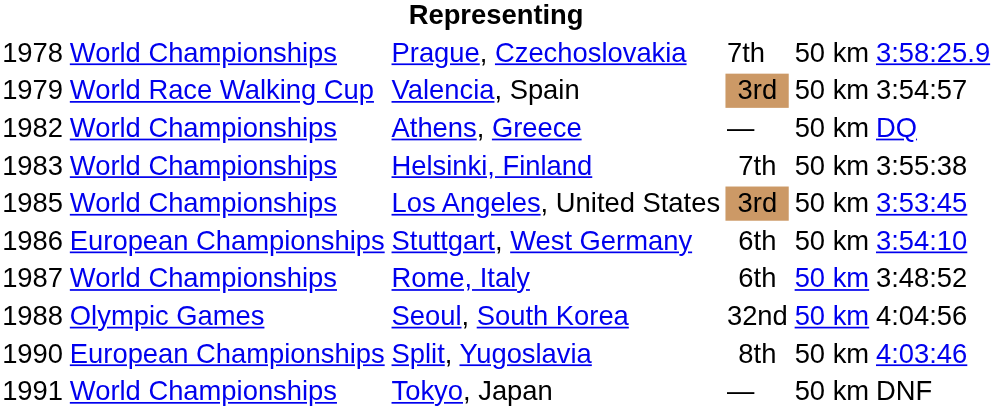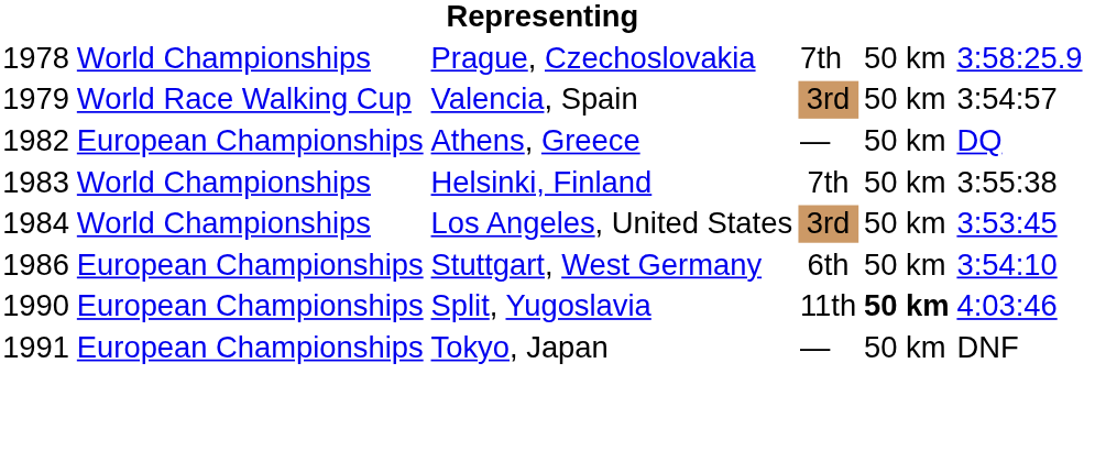 <table>
 <tr>
 <th colspan="6">Representing </th>
 </tr>
 <tr>
 <td>1978</td>
 <td><a href='#'>World Championships</a></td>
 <td><a href='#'>Prague</a>, <a href='#'>Czechoslovakia</a></td>
 <td>7th</td>
 <td>50 km</td>
 <td><a href='#'>3:58:25.9</a></td>
 </tr>
 <tr>
 <td>1979</td>
 <td><a href='#'>World Race Walking Cup</a></td>
 <td><a href='#'>Valencia</a>, Spain</td>
 <td bgcolor="cc9966" align="center">3rd</td>
 <td>50 km</td>
 <td>3:54:57</td>
 </tr>
 <tr>
 <td>1982</td>
-<td><a href='#'>World Championships</a></td>
+<td><a href='#'>European Championships</a></td>
 <td><a href='#'>Athens</a>, <a href='#'>Greece</a></td>
 <td>—</td>
 <td>50 km</td>
 <td><a href='#'>DQ</a></td>
 </tr>
 <tr>
 <td>1983</td>
 <td><a href='#'>World Championships</a></td>
 <td><a href='#'>Helsinki, Finland</a></td>
 <td align="center">7th</td>
 <td>50 km</td>
 <td>3:55:38</td>
 </tr>
 <tr>
-<td>1985</td>
+<td>1984</td>
 <td><a href='#'>World Championships</a></td>
 <td><a href='#'>Los Angeles</a>, United States</td>
 <td bgcolor="cc9966" align="center">3rd</td>
 <td>50 km</td>
 <td><a href='#'>3:53:45</a></td>
 </tr>
 <tr>
 <td>1986</td>
 <td><a href='#'>European Championships</a></td>
 <td><a href='#'>Stuttgart</a>, <a href='#'>West Germany</a></td>
 <td align="center">6th</td>
 <td>50 km</td>
 <td><a href='#'>3:54:10</a></td>
 </tr>
 <tr>
-<td>1987</td>
-<td><a href='#'>World Championships</a></td>
-<td><a href='#'>Rome, Italy</a></td>
-<td align="center">6th</td>
-<td><a href='#'>50 km</a></td>
-<td>3:48:52</td>
-</tr>
-<tr>
-<td>1988</td>
-<td><a href='#'>Olympic Games</a></td>
-<td><a href='#'>Seoul</a>, <a href='#'>South Korea</a></td>
-<td align="center">32nd</td>
-<td><a href='#'>50 km</a></td>
-<td>4:04:56</td>
-</tr>
-<tr>
 <td>1990</td>
 <td><a href='#'>European Championships</a></td>
 <td><a href='#'>Split</a>, <a href='#'>Yugoslavia</a></td>
-<td align="center">8th</td>
-<td>50 km</td>
+<td align="center">11th</td>
+<td><strong>50 km</strong></td>
 <td><a href='#'>4:03:46</a></td>
 </tr>
 <tr>
 <td>1991</td>
-<td><a href='#'>World Championships</a></td>
+<td><a href='#'>European Championships</a></td>
 <td><a href='#'>Tokyo</a>, Japan</td>
 <td>—</td>
 <td>50 km</td>
 <td>DNF</td>
 </tr>
 </table>
